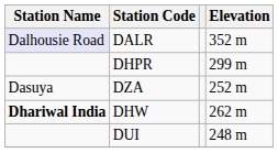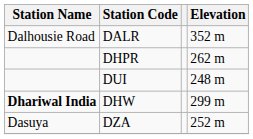 <table class="wikitable sortable">
 <tr>
 <th>Station Name</th>
 <th>Station Code</th>
 <th></th>
 <th>Elevation</th>
 </tr>
 <tr>
-<td style="background: lavender;">Dalhousie Road</td>
+<td>Dalhousie Road</td>
 <td>DALR</td>
 <td></td>
 <td>352 m</td>
 </tr>
 <tr>
 <td></td>
 <td>DHPR</td>
+<td></td>
+<td>262 m</td>
+</tr>
+<tr>
+<td></td>
+<td>DUI</td>
+<td></td>
+<td>248 m</td>
+</tr>
+<tr>
+<td><strong>Dhariwal India</strong></td>
+<td>DHW</td>
 <td></td>
 <td>299 m</td>
 </tr>
 <tr>
 <td>Dasuya</td>
 <td>DZA</td>
 <td></td>
 <td>252 m</td>
 </tr>
 <tr>
-<td><strong>Dhariwal India</strong></td>
-<td>DHW</td>
-<td></td>
-<td>262 m</td>
-</tr>
-<tr>
-<td></td>
-<td>DUI</td>
-<td></td>
-<td>248 m</td>
-</tr>
-<tr>
 </tr>
 </table>
